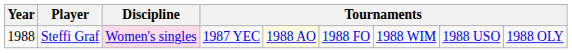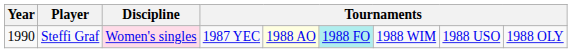 <table class=wikitable>
 <tr>
 <th scope="col">Year</th>
 <th scope="col" style="width:150">Player</th>
 <th scope="col" style="width:140">Discipline</th>
 <th scope="colgroup" colspan="6">Tournaments</th>
 </tr>
 <tr>
-<td>1988</td>
+<td>1990</td>
 <td style="text-align: left;"> <a href='#'>Steffi Graf</a></td>
 <td style="background:#ffdbe8; text-align: left;" data-sort-value="2"><a href='#'>Women's singles</a></td>
 <td><a href='#'>1987 YEC</a></td>
 <td style="background: lightyellow;"><a href='#'>1988 AO</a></td>
-<td><a href='#'>1988 FO</a></td>
+<td style="background: paleturquoise;"><a href='#'>1988 FO</a></td>
 <td><a href='#'>1988 WIM</a></td>
 <td><a href='#'>1988 USO</a></td>
 <td><a href='#'>1988 OLY</a></td>
 </tr>
 </table>
